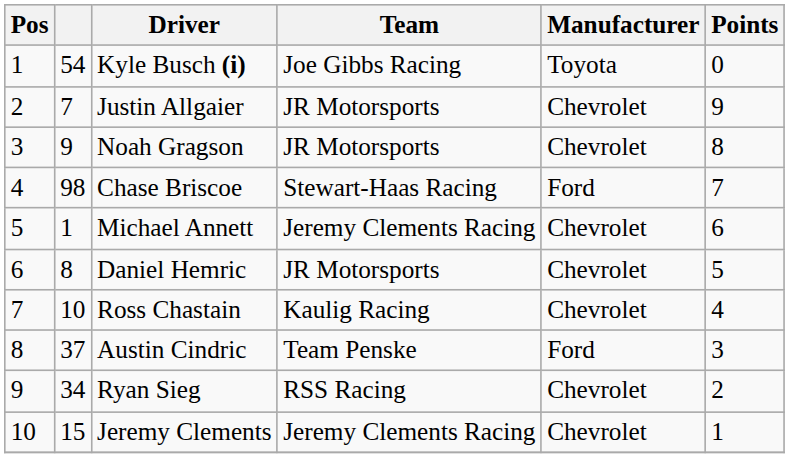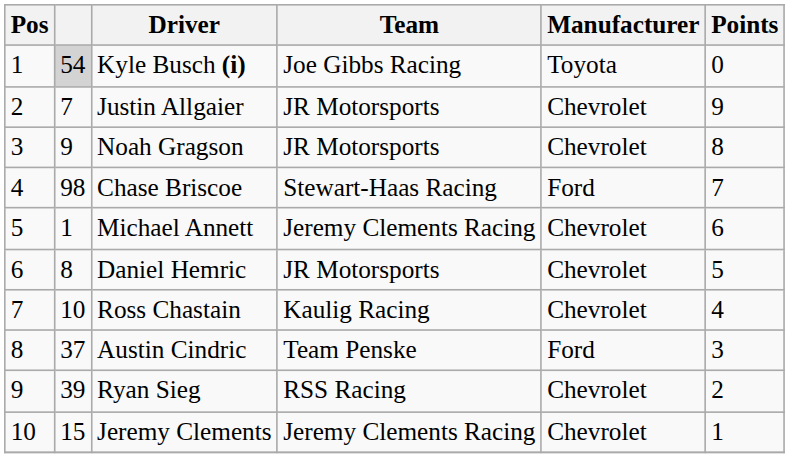 <table class="wikitable" style="font-size:98%">
 <tr>
 <th>Pos</th>
 <th></th>
 <th>Driver</th>
 <th>Team</th>
 <th>Manufacturer</th>
 <th>Points</th>
 </tr>
 <tr>
 <td>1</td>
-<td>54</td>
+<td style="background: lightgrey;">54</td>
 <td>Kyle Busch <strong>(i)</strong></td>
 <td>Joe Gibbs Racing</td>
 <td>Toyota</td>
 <td>0</td>
 </tr>
 <tr>
 <td>2</td>
 <td>7</td>
 <td>Justin Allgaier</td>
 <td>JR Motorsports</td>
 <td>Chevrolet</td>
 <td>9</td>
 </tr>
 <tr>
 <td>3</td>
 <td>9</td>
 <td>Noah Gragson</td>
 <td>JR Motorsports</td>
 <td>Chevrolet</td>
 <td>8</td>
 </tr>
 <tr>
 <td>4</td>
 <td>98</td>
 <td>Chase Briscoe</td>
 <td>Stewart-Haas Racing</td>
 <td>Ford</td>
 <td>7</td>
 </tr>
 <tr>
 <td>5</td>
 <td>1</td>
 <td>Michael Annett</td>
 <td>Jeremy Clements Racing</td>
 <td>Chevrolet</td>
 <td>6</td>
 </tr>
 <tr>
 <td>6</td>
 <td>8</td>
 <td>Daniel Hemric</td>
 <td>JR Motorsports</td>
 <td>Chevrolet</td>
 <td>5</td>
 </tr>
 <tr>
 <td>7</td>
 <td>10</td>
 <td>Ross Chastain</td>
 <td>Kaulig Racing</td>
 <td>Chevrolet</td>
 <td>4</td>
 </tr>
 <tr>
 <td>8</td>
 <td>37</td>
 <td>Austin Cindric</td>
 <td>Team Penske</td>
 <td>Ford</td>
 <td>3</td>
 </tr>
 <tr>
 <td>9</td>
-<td>34</td>
+<td>39</td>
 <td>Ryan Sieg</td>
 <td>RSS Racing</td>
 <td>Chevrolet</td>
 <td>2</td>
 </tr>
 <tr>
 <td>10</td>
 <td>15</td>
 <td>Jeremy Clements</td>
 <td>Jeremy Clements Racing</td>
 <td>Chevrolet</td>
 <td>1</td>
 </tr>
 <tr>
 </tr>
 </table>
